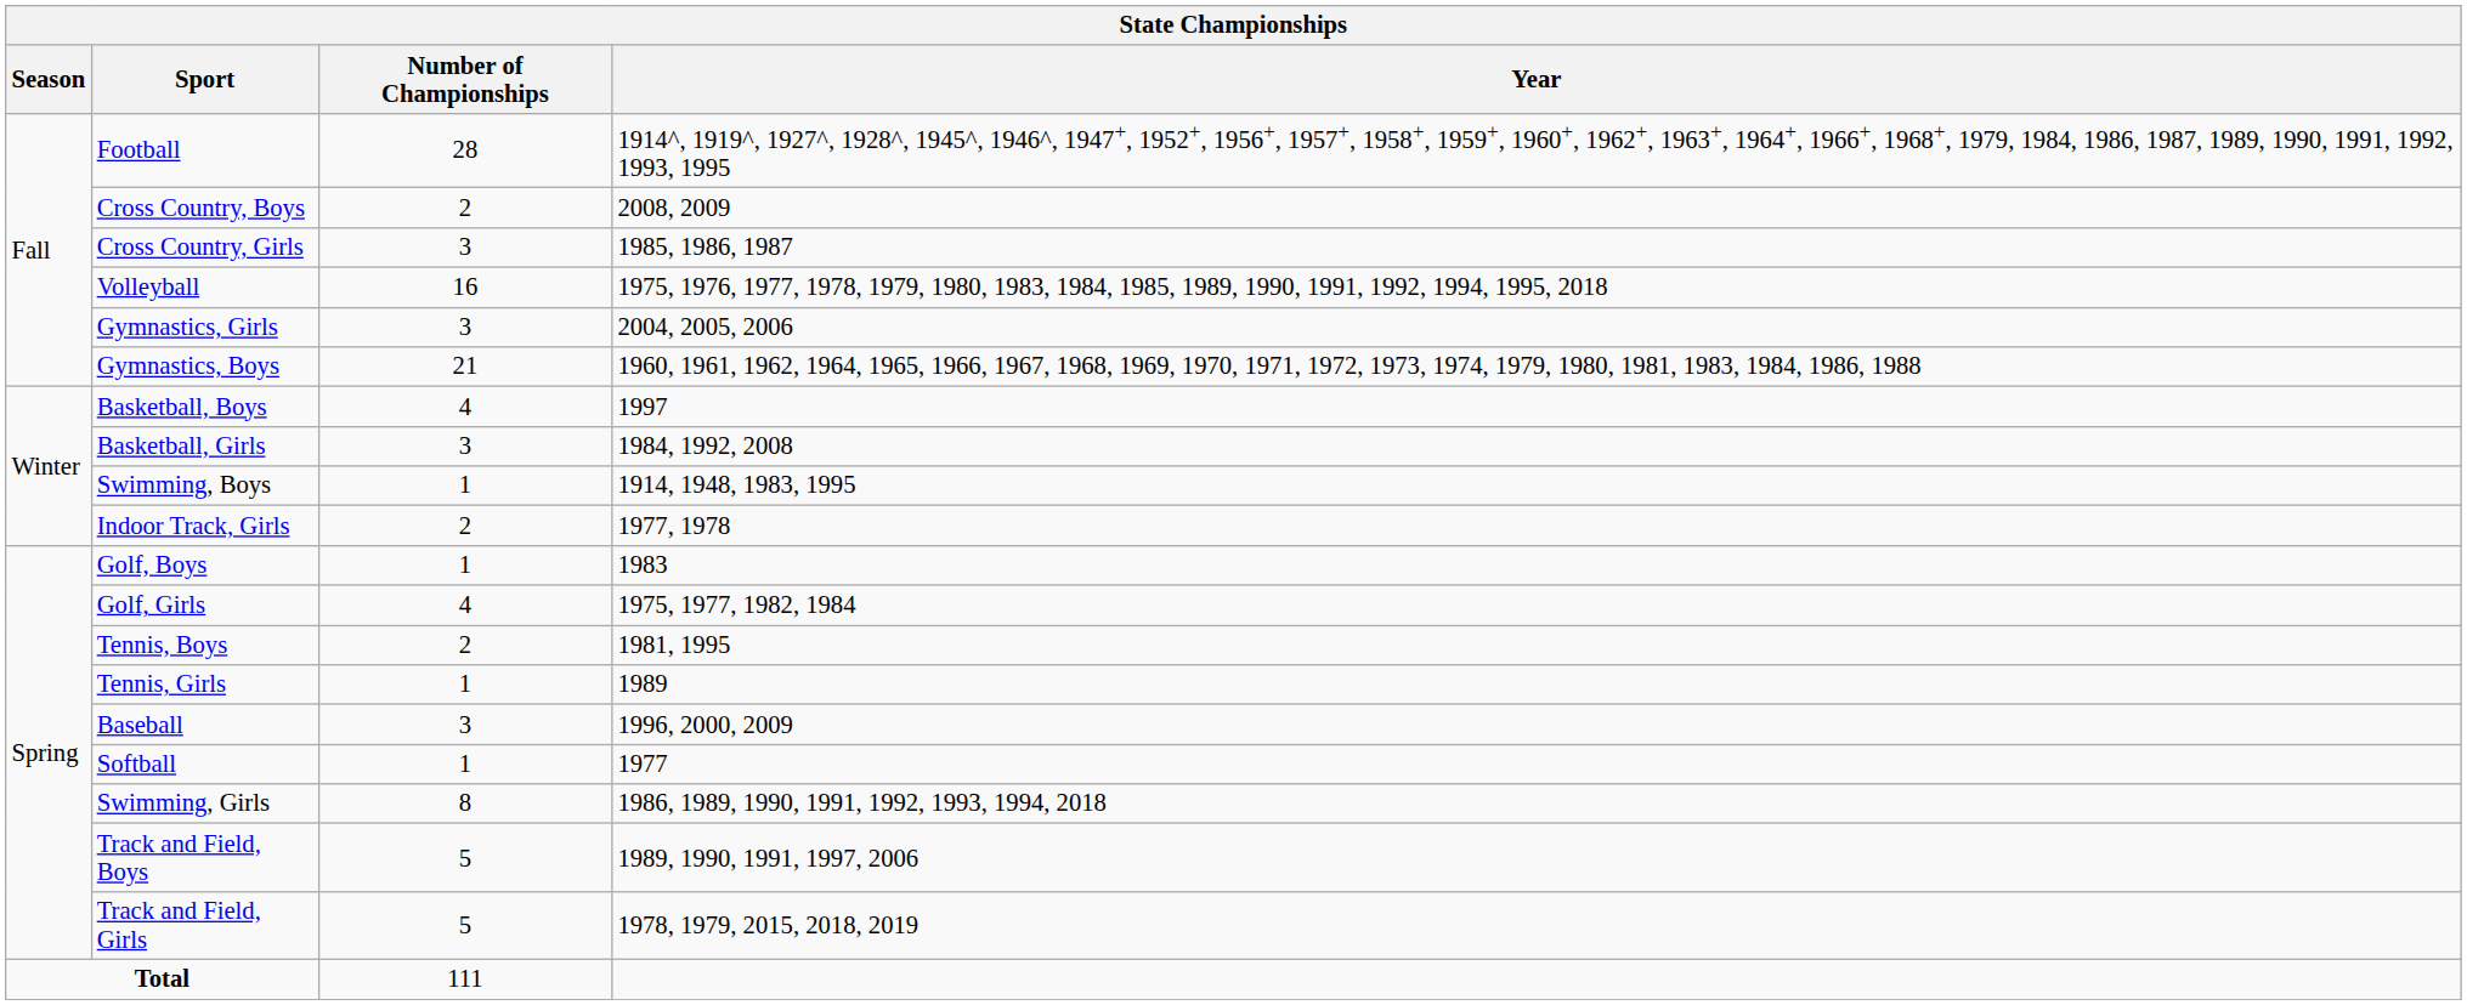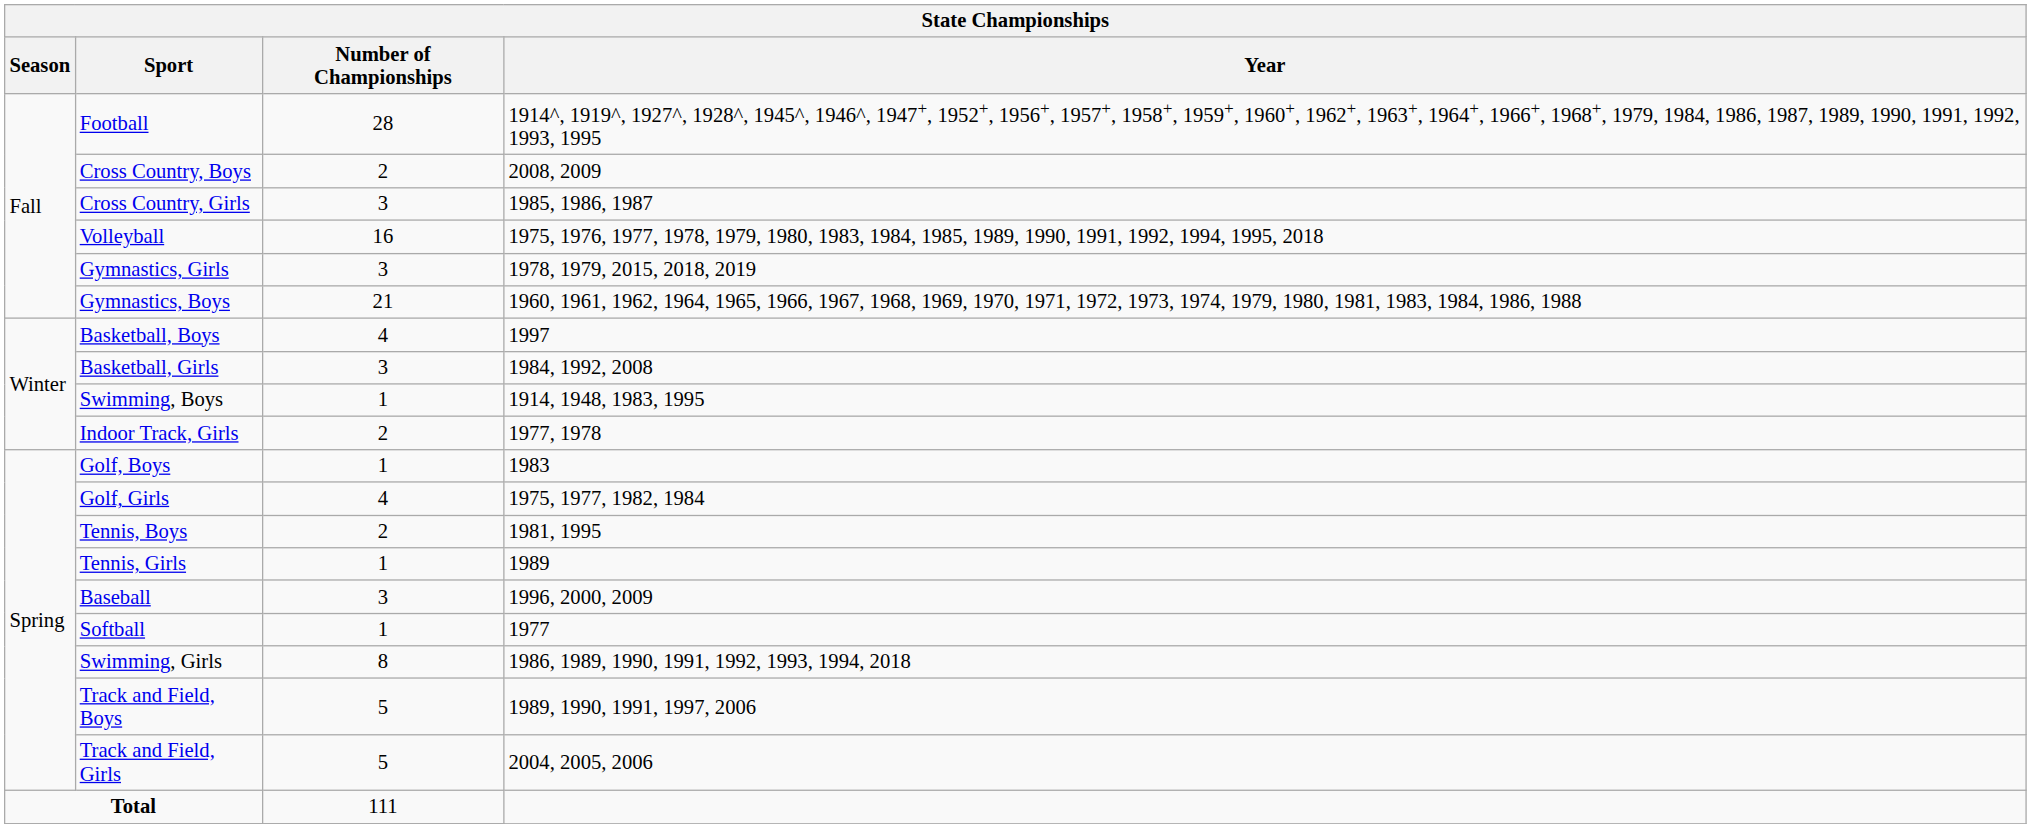 <table class="wikitable">
 <tr>
 <th colspan="4">State Championships</th>
 </tr>
 <tr>
 <th>Season</th>
 <th>Sport</th>
 <th>Number of Championships</th>
 <th>Year</th>
 </tr>
 <tr>
 <td rowspan="6">Fall</td>
 <td><a href='#'>Football</a></td>
 <td align="center">28</td>
 <td>1914^, 1919^, 1927^, 1928^, 1945^, 1946^, 1947<sup>+</sup>, 1952<sup>+</sup>, 1956<sup>+</sup>, 1957<sup>+</sup>, 1958<sup>+</sup>, 1959<sup>+</sup>, 1960<sup>+</sup>, 1962<sup>+</sup>, 1963<sup>+</sup>, 1964<sup>+</sup>, 1966<sup>+</sup>, 1968<sup>+</sup>, 1979, 1984, 1986, 1987, 1989, 1990, 1991, 1992, 1993, 1995</td>
 </tr>
 <tr>
 <td><a href='#'>Cross Country, Boys</a></td>
 <td align="center">2</td>
 <td>2008, 2009</td>
 </tr>
 <tr>
 <td><a href='#'>Cross Country, Girls</a></td>
 <td align="center">3</td>
 <td>1985, 1986, 1987</td>
 </tr>
 <tr>
 <td><a href='#'>Volleyball</a></td>
 <td align="center">16</td>
 <td>1975, 1976, 1977, 1978, 1979, 1980, 1983, 1984, 1985, 1989, 1990, 1991, 1992, 1994, 1995, 2018</td>
 </tr>
 <tr>
 <td><a href='#'>Gymnastics, Girls</a></td>
 <td align="center">3</td>
-<td>2004, 2005, 2006</td>
+<td>1978, 1979, 2015, 2018, 2019</td>
 </tr>
 <tr>
 <td><a href='#'>Gymnastics, Boys</a></td>
 <td align="center">21</td>
 <td>1960, 1961, 1962, 1964, 1965, 1966, 1967, 1968, 1969, 1970, 1971, 1972, 1973, 1974, 1979, 1980, 1981, 1983, 1984, 1986, 1988</td>
 </tr>
 <tr>
 <td rowspan="4">Winter</td>
 <td><a href='#'>Basketball, Boys</a></td>
 <td align="center">4</td>
 <td>1997</td>
 </tr>
 <tr>
 <td><a href='#'>Basketball, Girls</a></td>
 <td align="center">3</td>
 <td>1984, 1992, 2008</td>
 </tr>
 <tr>
 <td><a href='#'>Swimming</a>, Boys</td>
 <td align="center">1</td>
 <td>1914, 1948, 1983, 1995</td>
 </tr>
 <tr>
 <td><a href='#'>Indoor Track, Girls</a></td>
 <td align="center">2</td>
 <td>1977, 1978</td>
 </tr>
 <tr>
 <td rowspan="9">Spring</td>
 <td><a href='#'>Golf, Boys</a></td>
 <td align="center">1</td>
 <td>1983</td>
 </tr>
 <tr>
 <td><a href='#'>Golf, Girls</a></td>
 <td align="center">4</td>
 <td>1975, 1977, 1982, 1984</td>
 </tr>
 <tr>
 <td><a href='#'>Tennis, Boys</a></td>
 <td align="center">2</td>
 <td>1981, 1995</td>
 </tr>
 <tr>
 <td><a href='#'>Tennis, Girls</a></td>
 <td align="center">1</td>
 <td>1989</td>
 </tr>
 <tr>
 <td><a href='#'>Baseball</a></td>
 <td align="center">3</td>
 <td>1996, 2000, 2009</td>
 </tr>
 <tr>
 <td><a href='#'>Softball</a></td>
 <td align="center">1</td>
 <td>1977</td>
 </tr>
 <tr>
 <td><a href='#'>Swimming</a>, Girls</td>
 <td align="center">8</td>
 <td>1986, 1989, 1990, 1991, 1992, 1993, 1994, 2018</td>
 </tr>
 <tr>
 <td><a href='#'>Track and Field, Boys</a></td>
 <td align="center">5</td>
 <td>1989, 1990, 1991, 1997, 2006</td>
 </tr>
 <tr>
 <td><a href='#'>Track and Field, Girls</a></td>
 <td align="center">5</td>
-<td>1978, 1979, 2015, 2018, 2019</td>
+<td>2004, 2005, 2006</td>
 </tr>
 <tr>
 <td align="center" colspan="2"><strong>Total</strong></td>
 <td align="center">111</td>
 </tr>
 <tr>
 </tr>
 </table>
